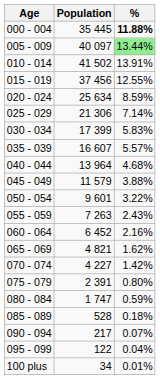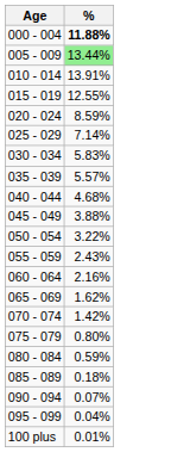 <table class="wikitable" style="font-size: 95%; text-align: right">
 <tr>
 <th>Age</th>
-<th>Population</th>
 <th>%</th>
 </tr>
 <tr>
 <td align=left>000 - 004</td>
-<td>35 445</td>
 <td><strong>11.88%</strong></td>
 </tr>
 <tr>
 <td align=left>005 - 009</td>
-<td>40 097</td>
 <td style="background: lightgreen;">13.44%</td>
 </tr>
 <tr>
 <td align=left>010 - 014</td>
-<td>41 502</td>
 <td>13.91%</td>
 </tr>
 <tr>
 <td align=left>015 - 019</td>
-<td>37 456</td>
 <td>12.55%</td>
 </tr>
 <tr>
 <td align=left>020 - 024</td>
-<td>25 634</td>
 <td>8.59%</td>
 </tr>
 <tr>
 <td align=left>025 - 029</td>
-<td>21 306</td>
 <td>7.14%</td>
 </tr>
 <tr>
 <td align=left>030 - 034</td>
-<td>17 399</td>
 <td>5.83%</td>
 </tr>
 <tr>
 <td align=left>035 - 039</td>
-<td>16 607</td>
 <td>5.57%</td>
 </tr>
 <tr>
 <td align=left>040 - 044</td>
-<td>13 964</td>
 <td>4.68%</td>
 </tr>
 <tr>
 <td align=left>045 - 049</td>
-<td>11 579</td>
 <td>3.88%</td>
 </tr>
 <tr>
 <td align=left>050 - 054</td>
-<td>9 601</td>
 <td>3.22%</td>
 </tr>
 <tr>
 <td align=left>055 - 059</td>
-<td>7 263</td>
 <td>2.43%</td>
 </tr>
 <tr>
 <td align=left>060 - 064</td>
-<td>6 452</td>
 <td>2.16%</td>
 </tr>
 <tr>
 <td align=left>065 - 069</td>
-<td>4 821</td>
 <td>1.62%</td>
 </tr>
 <tr>
 <td align=left>070 - 074</td>
-<td>4 227</td>
 <td>1.42%</td>
 </tr>
 <tr>
 <td align=left>075 - 079</td>
-<td>2 391</td>
 <td>0.80%</td>
 </tr>
 <tr>
 <td align=left>080 - 084</td>
-<td>1 747</td>
 <td>0.59%</td>
 </tr>
 <tr>
 <td align=left>085 - 089</td>
-<td>528</td>
 <td>0.18%</td>
 </tr>
 <tr>
 <td align=left>090 - 094</td>
-<td>217</td>
 <td>0.07%</td>
 </tr>
 <tr>
 <td align=left>095 - 099</td>
-<td>122</td>
 <td>0.04%</td>
 </tr>
 <tr>
 <td align=left>100 plus</td>
-<td>34</td>
 <td>0.01%</td>
 </tr>
 </table>
